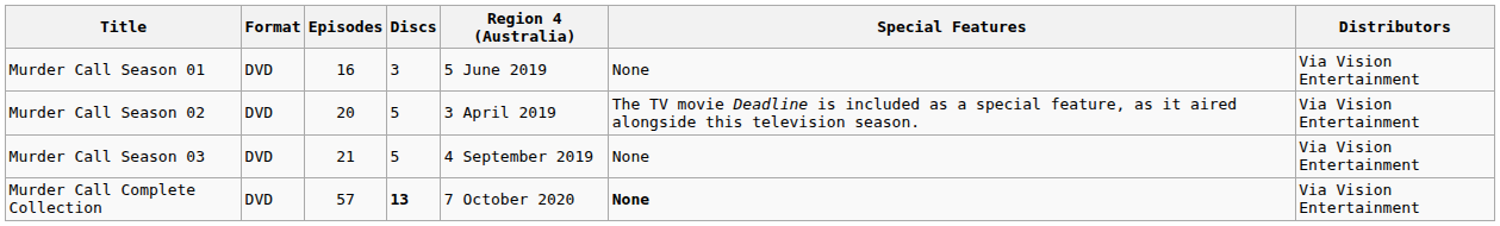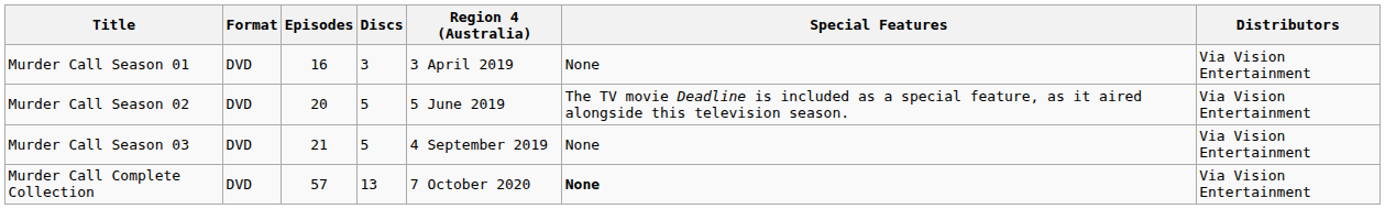 <table class="wikitable">
 <tr>
 <th>Title</th>
 <th>Format</th>
 <th>Episodes</th>
 <th>Discs</th>
 <th>Region 4 (Australia)</th>
 <th>Special Features</th>
 <th>Distributors</th>
 </tr>
 <tr>
 <td>Murder Call Season 01</td>
 <td>DVD</td>
 <td style="text-align:center;">16</td>
 <td>3</td>
-<td>5 June 2019</td>
+<td>3 April 2019</td>
 <td>None</td>
 <td>Via Vision Entertainment</td>
 </tr>
 <tr>
 <td>Murder Call Season 02</td>
 <td>DVD</td>
 <td style="text-align:center;">20</td>
 <td>5</td>
-<td>3 April 2019</td>
+<td>5 June 2019</td>
 <td>The TV movie <em>Deadline</em> is included as a special feature, as it aired alongside this television season.</td>
 <td>Via Vision Entertainment</td>
 </tr>
 <tr>
 <td>Murder Call Season 03</td>
 <td>DVD</td>
 <td style="text-align:center;">21</td>
 <td>5</td>
 <td>4 September 2019</td>
 <td>None</td>
 <td>Via Vision Entertainment</td>
 </tr>
 <tr>
 <td>Murder Call Complete Collection</td>
 <td>DVD</td>
 <td style="text-align:center;">57</td>
-<td><strong>13</strong></td>
+<td>13</td>
 <td>7 October 2020</td>
 <td><strong>None</strong></td>
 <td>Via Vision Entertainment</td>
 </tr>
 <tr>
 </tr>
 </table>
